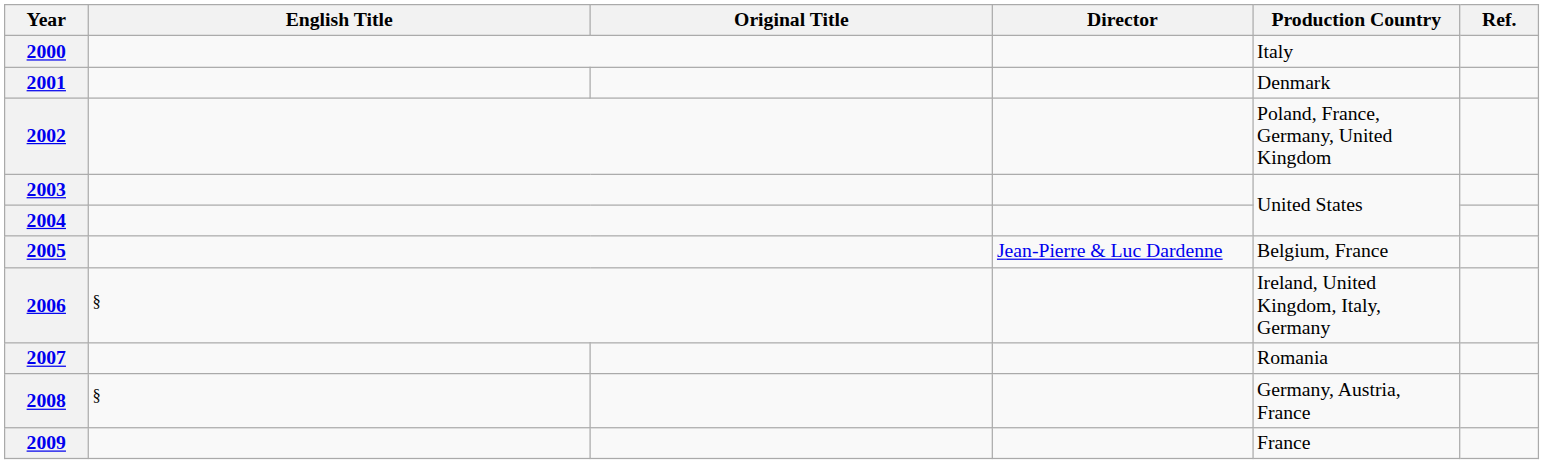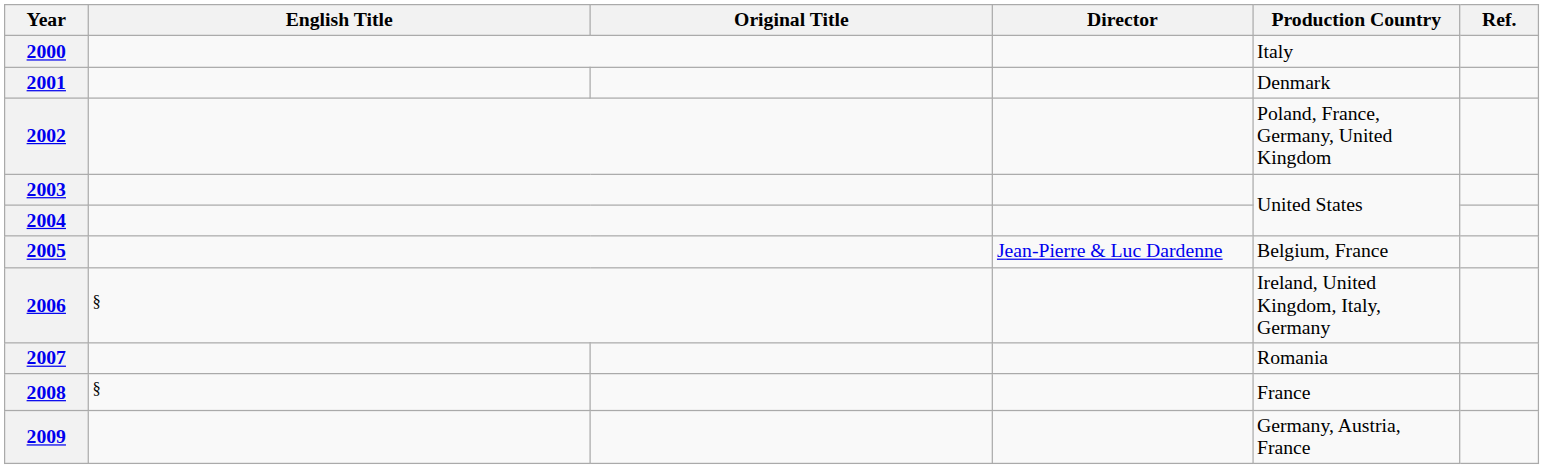 <table class="wikitable unsortable">
 <tr>
 <th scope="col" style="width:1%;">Year</th>
 <th scope="col" style="width:10%;">English Title</th>
 <th scope="col" style="width:8%;">Original Title</th>
 <th scope="col" style="width:5%;">Director</th>
 <th scope="col" style="width:3%;">Production Country</th>
 <th scope="col" style="width:1%;" class="unsortable">Ref.</th>
 </tr>
 <tr>
 <th style="text-align:center;"><a href='#'>2000</a></th>
 <td colspan="2"></td>
 <td></td>
 <td>Italy</td>
 <td style="text-align:center;"></td>
 </tr>
 <tr>
 <th style="text-align:center;"><a href='#'>2001</a></th>
 <td></td>
 <td></td>
 <td></td>
 <td>Denmark</td>
 <td style="text-align:center;"></td>
 </tr>
 <tr>
 <th style="text-align:center;"><a href='#'>2002</a></th>
 <td colspan="2"></td>
 <td></td>
 <td>Poland, France, Germany, United Kingdom</td>
 <td style="text-align:center;"></td>
 </tr>
 <tr>
 <th style="text-align:center;"><a href='#'>2003</a></th>
 <td colspan="2"></td>
 <td></td>
 <td rowspan="2">United States</td>
 <td style="text-align:center;"></td>
 </tr>
 <tr>
 <th style="text-align:center;"><a href='#'>2004</a></th>
 <td colspan="2"></td>
 <td></td>
 <td style="text-align:center;"></td>
 </tr>
 <tr>
 <th style="text-align:center;"><a href='#'>2005</a></th>
 <td colspan="2"></td>
 <td><a href='#'>Jean-Pierre & Luc Dardenne</a></td>
 <td>Belgium, France</td>
 <td style="text-align:center;"></td>
 </tr>
 <tr>
 <th style="text-align:center;"><a href='#'>2006</a></th>
 <td colspan="2"> <sup>§</sup></td>
 <td></td>
 <td>Ireland, United Kingdom, Italy, Germany</td>
 <td style="text-align:center;"></td>
 </tr>
 <tr>
 <th style="text-align:center;"><a href='#'>2007</a></th>
 <td></td>
 <td></td>
 <td></td>
 <td>Romania</td>
 <td style="text-align:center;"></td>
 </tr>
 <tr>
 <th style="text-align:center;"><a href='#'>2008</a></th>
 <td> <sup>§</sup></td>
 <td></td>
 <td></td>
-<td>Germany, Austria, France</td>
+<td>France</td>
 <td style="text-align:center;"></td>
 </tr>
 <tr>
 <th style="text-align:center;"><a href='#'>2009</a></th>
 <td></td>
 <td></td>
 <td></td>
-<td>France</td>
+<td>Germany, Austria, France</td>
 <td style="text-align:center;"></td>
 </tr>
 </table>
